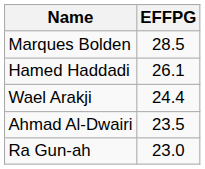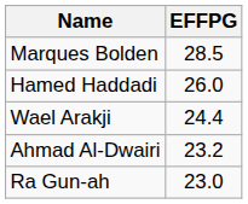 <table class="wikitable">
 <tr>
 <th>Name</th>
 <th>EFFPG</th>
 </tr>
 <tr>
 <td> Marques Bolden</td>
 <td align=center>28.5</td>
 </tr>
 <tr>
 <td> Hamed Haddadi</td>
-<td align=center>26.1</td>
+<td align=center>26.0</td>
 </tr>
 <tr>
 <td> Wael Arakji</td>
 <td align=center>24.4</td>
 </tr>
 <tr>
 <td> Ahmad Al-Dwairi</td>
-<td align=center>23.5</td>
+<td align=center>23.2</td>
 </tr>
 <tr>
 <td> Ra Gun-ah</td>
 <td align=center>23.0</td>
 </tr>
 </table>
